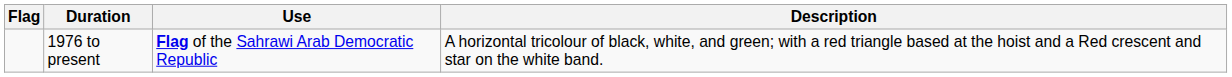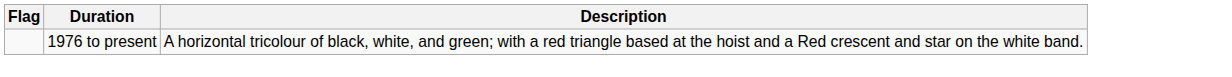 <table class="wikitable sortable">
 <tr>
 <th>Flag</th>
 <th>Duration</th>
-<th>Use</th>
 <th>Description</th>
 </tr>
 <tr>
 <td></td>
 <td>1976 to present</td>
-<td><strong><a href='#'>Flag</a></strong> of the <a href='#'>Sahrawi Arab Democratic Republic</a></td>
 <td>A horizontal tricolour of black, white, and green; with a red triangle based at the hoist and a Red crescent and star on the white band.</td>
 </tr>
 </table>
